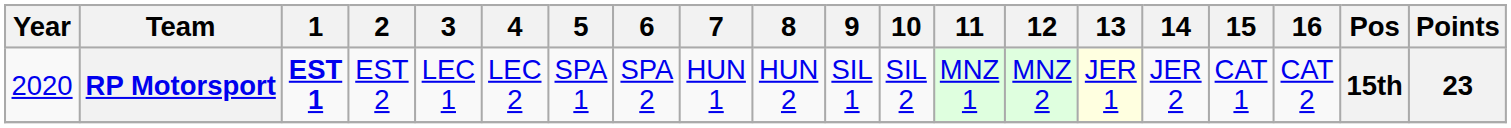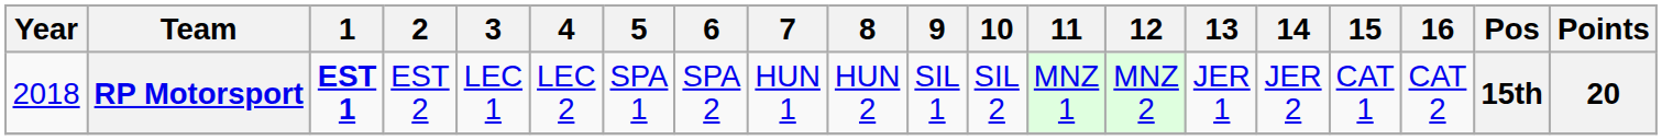 <table class="wikitable" style="text-align:center; font-size:85%">
 <tr>
 <th>Year</th>
 <th>Team</th>
 <th>1</th>
 <th>2</th>
 <th>3</th>
 <th>4</th>
 <th>5</th>
 <th>6</th>
 <th>7</th>
 <th>8</th>
 <th>9</th>
 <th>10</th>
 <th>11</th>
 <th>12</th>
 <th>13</th>
 <th>14</th>
 <th>15</th>
 <th>16</th>
 <th>Pos</th>
 <th>Points</th>
 </tr>
 <tr>
-<td><a href='#'>2020</a></td>
+<td><a href='#'>2018</a></td>
 <th nowrap><a href='#'>RP Motorsport</a></th>
 <td><strong><a href='#'>EST<br>1</a></strong></td>
 <td><a href='#'>EST<br>2</a></td>
 <td><a href='#'>LEC<br>1</a></td>
 <td><a href='#'>LEC<br>2</a></td>
 <td><a href='#'>SPA<br>1</a></td>
 <td><a href='#'>SPA<br>2</a></td>
 <td><a href='#'>HUN<br>1</a></td>
 <td><a href='#'>HUN<br>2</a></td>
 <td><a href='#'>SIL<br>1</a></td>
 <td><a href='#'>SIL<br>2</a></td>
 <td style="background:#DFFFDF;"><a href='#'>MNZ<br>1</a><br></td>
 <td style="background:#DFFFDF;"><a href='#'>MNZ<br>2</a><br></td>
-<td style="background: lightyellow;"><a href='#'>JER<br>1</a></td>
+<td><a href='#'>JER<br>1</a></td>
 <td><a href='#'>JER<br>2</a></td>
 <td><a href='#'>CAT<br>1</a></td>
 <td><a href='#'>CAT<br>2</a></td>
 <th>15th</th>
-<th>23</th>
+<th>20</th>
 </tr>
 <tr>
 </tr>
 </table>
